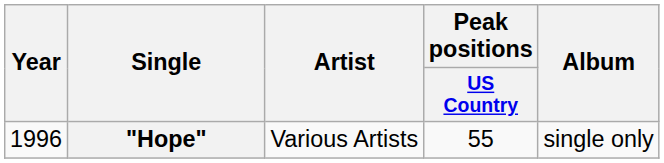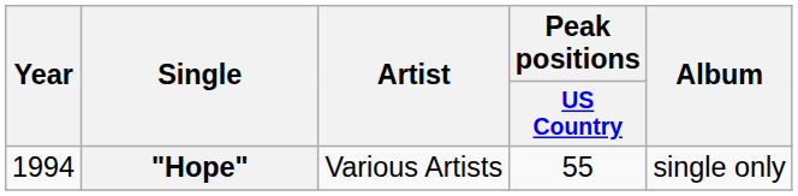 <table class="wikitable plainrowheaders" style="text-align:center;">
 <tr>
 <th rowspan="2">Year</th>
 <th rowspan="2" style="width:8em;">Single</th>
 <th rowspan="2">Artist</th>
 <th>Peak positions</th>
 <th rowspan="2">Album</th>
 </tr>
 <tr style="font-size:smaller;">
 <th width="65"><a href='#'>US Country</a></th>
 </tr>
 <tr>
-<td>1996</td>
+<td>1994</td>
 <th scope="row">"Hope"</th>
 <td>Various Artists</td>
 <td>55</td>
 <td>single only</td>
 </tr>
 </table>
